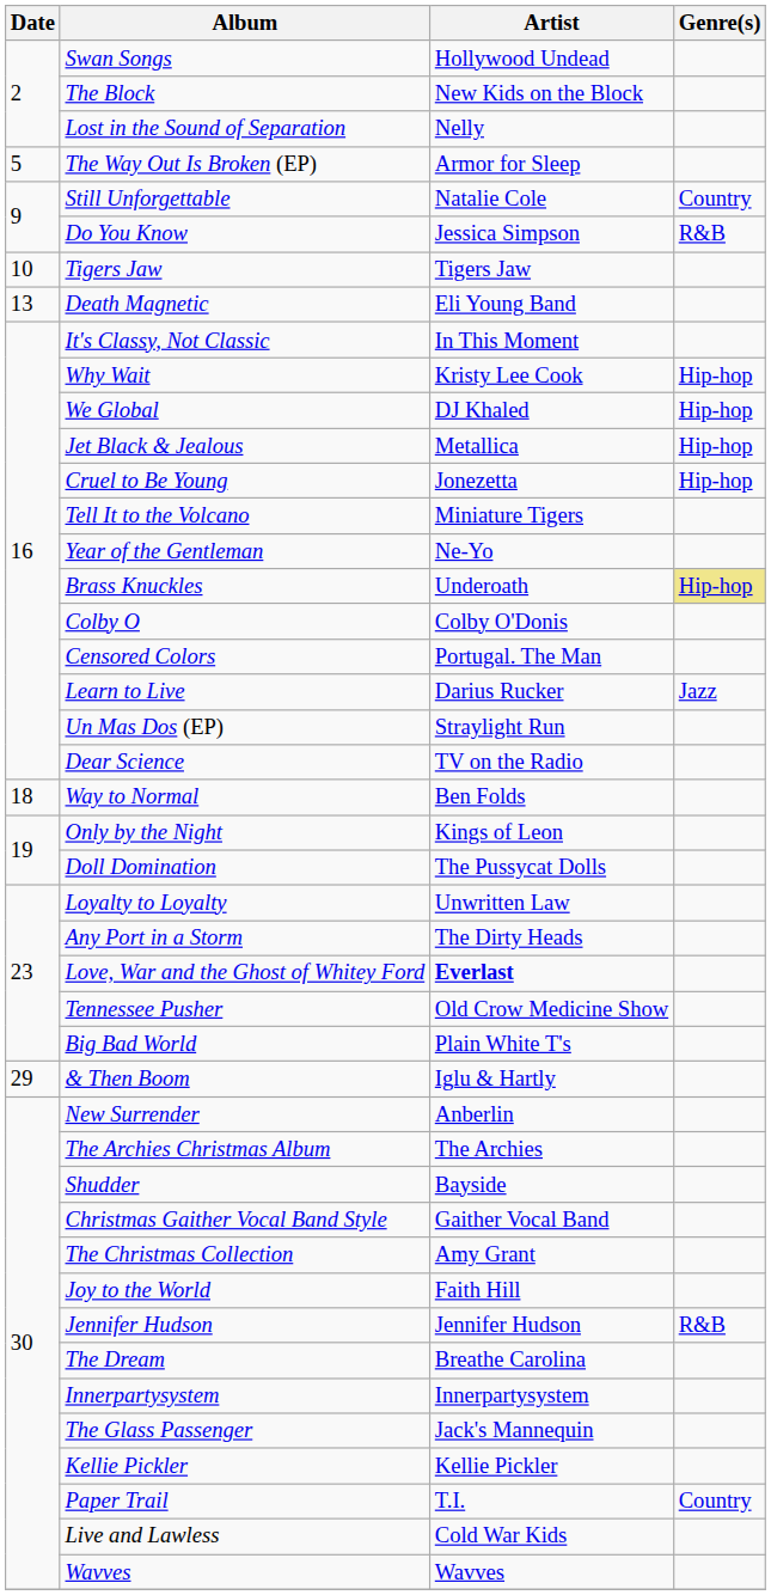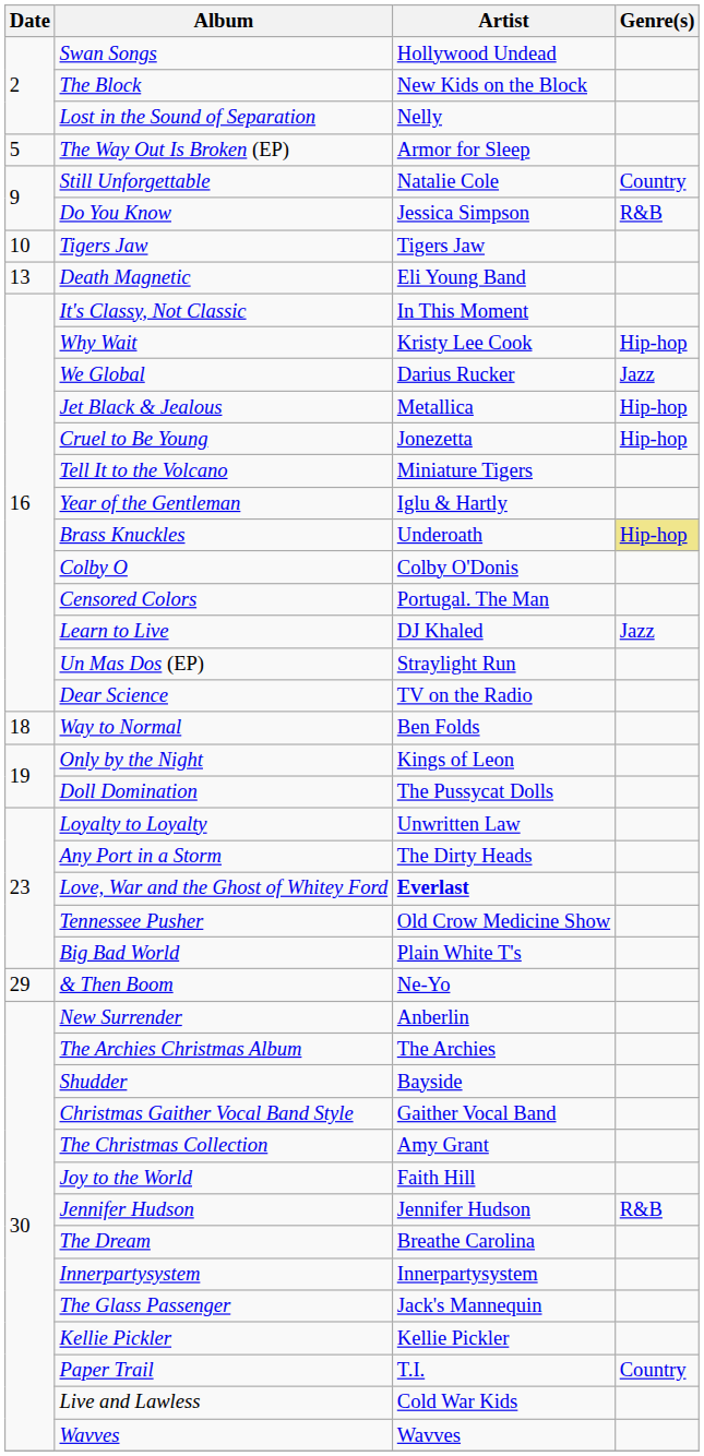 <table class="wikitable">
 <tr>
 <th>Date</th>
 <th>Album</th>
 <th>Artist</th>
 <th>Genre(s)</th>
 </tr>
 <tr>
 <td rowspan="3">2</td>
 <td><em><a href='#'>Swan Songs</a></em></td>
 <td><a href='#'>Hollywood Undead</a></td>
 <td></td>
 </tr>
 <tr>
 <td><em><a href='#'>The Block</a></em></td>
 <td><a href='#'>New Kids on the Block</a></td>
 <td></td>
 </tr>
 <tr>
 <td><em><a href='#'>Lost in the Sound of Separation</a></em></td>
 <td><a href='#'>Nelly</a></td>
 <td></td>
 </tr>
 <tr>
 <td>5</td>
 <td><em><a href='#'>The Way Out Is Broken</a></em> (EP)</td>
 <td><a href='#'>Armor for Sleep</a></td>
 <td></td>
 </tr>
 <tr>
 <td rowspan="2">9</td>
 <td><em><a href='#'>Still Unforgettable</a></em></td>
 <td><a href='#'>Natalie Cole</a></td>
 <td><a href='#'>Country</a></td>
 </tr>
 <tr>
 <td><em><a href='#'>Do You Know</a></em></td>
 <td><a href='#'>Jessica Simpson</a></td>
 <td><a href='#'>R&B</a></td>
 </tr>
 <tr>
 <td>10</td>
 <td><em><a href='#'>Tigers Jaw</a></em></td>
 <td><a href='#'>Tigers Jaw</a></td>
 <td></td>
 </tr>
 <tr>
 <td>13</td>
 <td><em><a href='#'>Death Magnetic</a></em></td>
 <td><a href='#'>Eli Young Band</a></td>
 <td></td>
 </tr>
 <tr>
 <td rowspan="13">16</td>
 <td><em><a href='#'>It's Classy, Not Classic</a></em></td>
 <td><a href='#'>In This Moment</a></td>
 <td></td>
 </tr>
 <tr>
 <td><em><a href='#'>Why Wait</a></em></td>
 <td><a href='#'>Kristy Lee Cook</a></td>
 <td><a href='#'>Hip-hop</a></td>
 </tr>
 <tr>
 <td><em><a href='#'>We Global</a></em></td>
-<td><a href='#'>DJ Khaled</a></td>
-<td><a href='#'>Hip-hop</a></td>
+<td><a href='#'>Darius Rucker</a></td>
+<td><a href='#'>Jazz</a></td>
 </tr>
 <tr>
 <td><em><a href='#'>Jet Black & Jealous</a></em></td>
 <td><a href='#'>Metallica</a></td>
 <td><a href='#'>Hip-hop</a></td>
 </tr>
 <tr>
 <td><em><a href='#'>Cruel to Be Young</a></em></td>
 <td><a href='#'>Jonezetta</a></td>
 <td><a href='#'>Hip-hop</a></td>
 </tr>
 <tr>
 <td><em><a href='#'>Tell It to the Volcano</a></em></td>
 <td><a href='#'>Miniature Tigers</a></td>
 <td></td>
 </tr>
 <tr>
 <td><em><a href='#'>Year of the Gentleman</a></em></td>
-<td><a href='#'>Ne-Yo</a></td>
+<td><a href='#'>Iglu & Hartly</a></td>
 <td></td>
 </tr>
 <tr>
 <td><em><a href='#'>Brass Knuckles</a></em></td>
 <td><a href='#'>Underoath</a></td>
 <td style="background: khaki;"><a href='#'>Hip-hop</a></td>
 </tr>
 <tr>
 <td><em><a href='#'>Colby O</a></em></td>
 <td><a href='#'>Colby O'Donis</a></td>
 <td></td>
 </tr>
 <tr>
 <td><em><a href='#'>Censored Colors</a></em></td>
 <td><a href='#'>Portugal. The Man</a></td>
 <td></td>
 </tr>
 <tr>
 <td><em><a href='#'>Learn to Live</a></em></td>
-<td><a href='#'>Darius Rucker</a></td>
+<td><a href='#'>DJ Khaled</a></td>
 <td><a href='#'>Jazz</a></td>
 </tr>
 <tr>
 <td><em><a href='#'>Un Mas Dos</a></em> (EP)</td>
 <td><a href='#'>Straylight Run</a></td>
 <td></td>
 </tr>
 <tr>
 <td><em><a href='#'>Dear Science</a></em></td>
 <td><a href='#'>TV on the Radio</a></td>
 <td></td>
 </tr>
 <tr>
 <td>18</td>
 <td><em><a href='#'>Way to Normal</a></em></td>
 <td><a href='#'>Ben Folds</a></td>
 <td></td>
 </tr>
 <tr>
 <td rowspan="2">19</td>
 <td><em><a href='#'>Only by the Night</a></em></td>
 <td><a href='#'>Kings of Leon</a></td>
 <td></td>
 </tr>
 <tr>
 <td><em><a href='#'>Doll Domination</a></em></td>
 <td><a href='#'>The Pussycat Dolls</a></td>
 <td></td>
 </tr>
 <tr>
 <td rowspan="5">23</td>
 <td><em><a href='#'>Loyalty to Loyalty</a></em></td>
 <td><a href='#'>Unwritten Law</a></td>
 <td></td>
 </tr>
 <tr>
 <td><em><a href='#'>Any Port in a Storm</a></em></td>
 <td><a href='#'>The Dirty Heads</a></td>
 <td></td>
 </tr>
 <tr>
 <td><em><a href='#'>Love, War and the Ghost of Whitey Ford</a></em></td>
 <td><strong><a href='#'>Everlast</a></strong></td>
 <td></td>
 </tr>
 <tr>
 <td><em><a href='#'>Tennessee Pusher</a></em></td>
 <td><a href='#'>Old Crow Medicine Show</a></td>
 <td></td>
 </tr>
 <tr>
 <td><em><a href='#'>Big Bad World</a></em></td>
 <td><a href='#'>Plain White T's</a></td>
 <td></td>
 </tr>
 <tr>
 <td>29</td>
 <td><em><a href='#'>& Then Boom</a></em></td>
-<td><a href='#'>Iglu & Hartly</a></td>
+<td><a href='#'>Ne-Yo</a></td>
 <td></td>
 </tr>
 <tr>
 <td rowspan="14">30</td>
 <td><em><a href='#'>New Surrender</a></em></td>
 <td><a href='#'>Anberlin</a></td>
 <td></td>
 </tr>
 <tr>
 <td><em><a href='#'>The Archies Christmas Album</a></em></td>
 <td><a href='#'>The Archies</a></td>
 <td></td>
 </tr>
 <tr>
 <td><em><a href='#'>Shudder</a></em></td>
 <td><a href='#'>Bayside</a></td>
 <td></td>
 </tr>
 <tr>
 <td><em><a href='#'>Christmas Gaither Vocal Band Style</a></em></td>
 <td><a href='#'>Gaither Vocal Band</a></td>
 <td></td>
 </tr>
 <tr>
 <td><em><a href='#'>The Christmas Collection</a></em></td>
 <td><a href='#'>Amy Grant</a></td>
 <td></td>
 </tr>
 <tr>
 <td><em><a href='#'>Joy to the World</a></em></td>
 <td><a href='#'>Faith Hill</a></td>
 <td></td>
 </tr>
 <tr>
 <td><em><a href='#'>Jennifer Hudson</a></em></td>
 <td><a href='#'>Jennifer Hudson</a></td>
 <td><a href='#'>R&B</a></td>
 </tr>
 <tr>
 <td><em><a href='#'>The Dream</a></em></td>
 <td><a href='#'>Breathe Carolina</a></td>
 <td></td>
 </tr>
 <tr>
 <td><em><a href='#'>Innerpartysystem</a></em></td>
 <td><a href='#'>Innerpartysystem</a></td>
 <td></td>
 </tr>
 <tr>
 <td><em><a href='#'>The Glass Passenger</a></em></td>
 <td><a href='#'>Jack's Mannequin</a></td>
 <td></td>
 </tr>
 <tr>
 <td><em><a href='#'>Kellie Pickler</a></em></td>
 <td><a href='#'>Kellie Pickler</a></td>
 <td></td>
 </tr>
 <tr>
 <td><em><a href='#'>Paper Trail</a></em></td>
 <td><a href='#'>T.I.</a></td>
 <td><a href='#'>Country</a></td>
 </tr>
 <tr>
 <td><em>Live and Lawless</em></td>
 <td><a href='#'>Cold War Kids</a></td>
 <td></td>
 </tr>
 <tr>
 <td><em><a href='#'>Wavves</a></em></td>
 <td><a href='#'>Wavves</a></td>
 <td></td>
 </tr>
 <tr>
 </tr>
 </table>
